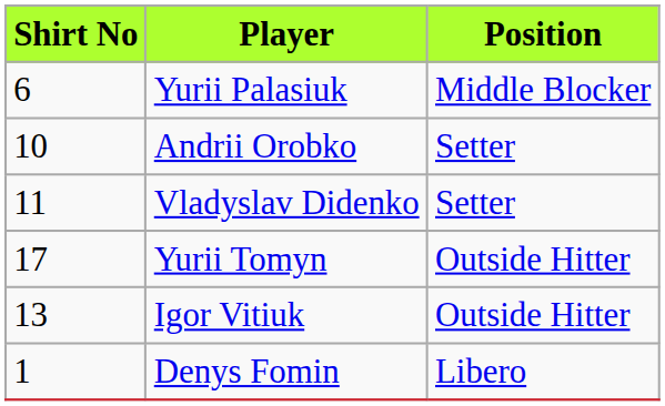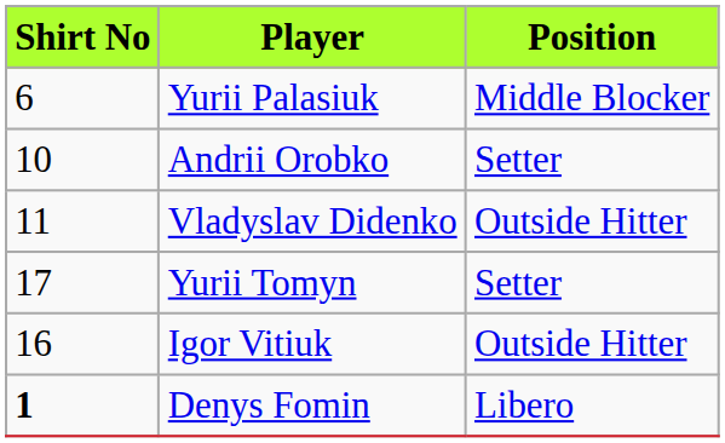 <table class=wikitable bgcolor="#F0F8FF" cellpadding="3" cellspacing="0" border="1" style="font-size: 95%; border: 1px solid #D3212D; border-collapse: collapse;">
 <tr style="color: #000000;background:#ADFF2F">
 <td align=center><strong>Shirt No</strong></td>
 <td align=center><strong>Player</strong></td>
 <td align=center><strong>Position</strong></td>
 </tr>
 <tr>
 <td align=left>6</td>
 <td> <a href='#'>Yurii Palasiuk</a></td>
 <td><a href='#'>Middle Blocker</a></td>
 </tr>
 <tr>
 <td align=left>10</td>
 <td> <a href='#'>Andrii Orobko</a></td>
 <td><a href='#'>Setter</a></td>
 </tr>
 <tr>
 <td align=left>11</td>
 <td> <a href='#'>Vladyslav Didenko</a></td>
-<td><a href='#'>Setter</a></td>
+<td><a href='#'>Οutside Hitter</a></td>
 </tr>
 <tr>
 <td align=left>17</td>
 <td> <a href='#'>Yurii Tomyn</a></td>
-<td><a href='#'>Οutside Hitter</a></td>
+<td><a href='#'>Setter</a></td>
 </tr>
 <tr>
-<td align=left>13</td>
+<td align=left>16</td>
 <td> <a href='#'>Igor Vitiuk</a></td>
 <td><a href='#'>Οutside Hitter</a></td>
 </tr>
 <tr>
-<td align=left>1</td>
+<td align=left><strong>1</strong></td>
 <td> <a href='#'>Denys Fomin</a></td>
 <td><a href='#'>Libero</a></td>
 </tr>
 <tr>
 </tr>
 </table>
